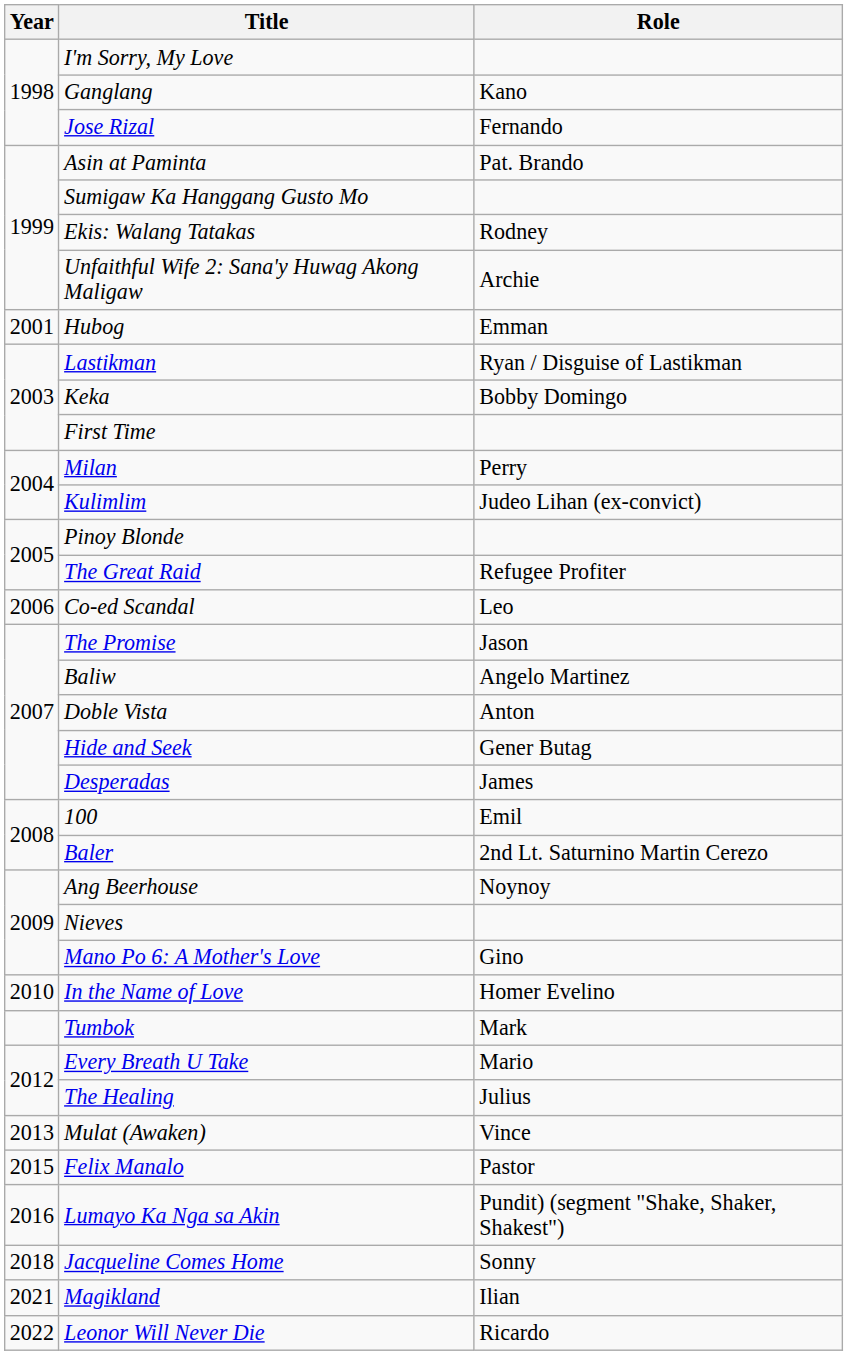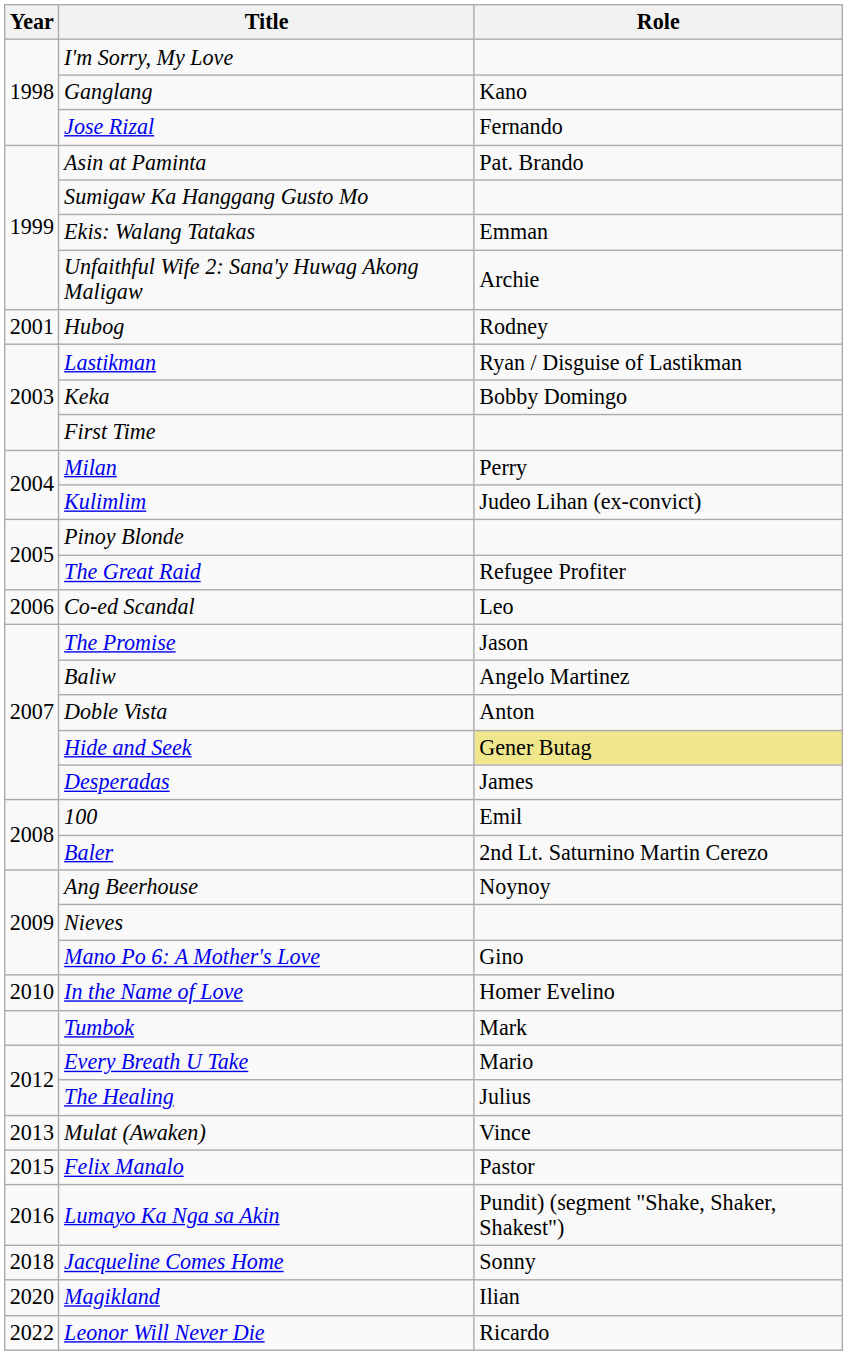 <table class="wikitable sortable">
 <tr>
 <th>Year</th>
 <th>Title</th>
 <th>Role</th>
 </tr>
 <tr>
 <td rowspan="3">1998</td>
 <td><em>I'm Sorry, My Love</em></td>
 <td></td>
 </tr>
 <tr>
 <td><em>Ganglang</em></td>
 <td>Kano</td>
 </tr>
 <tr>
 <td><em><a href='#'>Jose Rizal</a></em></td>
 <td>Fernando</td>
 </tr>
 <tr>
 <td rowspan="4">1999</td>
 <td><em>Asin at Paminta</em></td>
 <td>Pat. Brando</td>
 </tr>
 <tr>
 <td><em>Sumigaw Ka Hanggang Gusto Mo</em></td>
 <td></td>
 </tr>
 <tr>
 <td><em>Ekis: Walang Tatakas</em></td>
-<td>Rodney</td>
+<td>Emman</td>
 </tr>
 <tr>
 <td><em>Unfaithful Wife 2: Sana'y Huwag Akong Maligaw</em></td>
 <td>Archie</td>
 </tr>
 <tr>
 <td>2001</td>
 <td><em>Hubog</em></td>
-<td>Emman</td>
+<td>Rodney</td>
 </tr>
 <tr>
 <td rowspan="3">2003</td>
 <td><em><a href='#'>Lastikman</a></em></td>
 <td>Ryan / Disguise of Lastikman</td>
 </tr>
 <tr>
 <td><em>Keka</em></td>
 <td>Bobby Domingo</td>
 </tr>
 <tr>
 <td><em>First Time</em></td>
 <td></td>
 </tr>
 <tr>
 <td rowspan="2">2004</td>
 <td><em><a href='#'>Milan</a></em></td>
 <td>Perry</td>
 </tr>
 <tr>
 <td><em><a href='#'>Kulimlim</a></em></td>
 <td>Judeo Lihan (ex-convict)</td>
 </tr>
 <tr>
 <td rowspan="2">2005</td>
 <td><em>Pinoy Blonde</em></td>
 <td></td>
 </tr>
 <tr>
 <td><em><a href='#'>The Great Raid</a></em></td>
 <td>Refugee Profiter</td>
 </tr>
 <tr>
 <td>2006</td>
 <td><em>Co-ed Scandal</em></td>
 <td>Leo</td>
 </tr>
 <tr>
 <td rowspan="5">2007</td>
 <td><em><a href='#'>The Promise</a></em></td>
 <td>Jason</td>
 </tr>
 <tr>
 <td><em>Baliw</em></td>
 <td>Angelo Martinez</td>
 </tr>
 <tr>
 <td><em>Doble Vista</em></td>
 <td>Anton</td>
 </tr>
 <tr>
 <td><em><a href='#'>Hide and Seek</a></em></td>
-<td>Gener Butag</td>
+<td style="background: khaki;">Gener Butag</td>
 </tr>
 <tr>
 <td><em><a href='#'>Desperadas</a></em></td>
 <td>James</td>
 </tr>
 <tr>
 <td rowspan="2">2008</td>
 <td><em>100</em></td>
 <td>Emil</td>
 </tr>
 <tr>
 <td><em><a href='#'>Baler</a></em></td>
 <td>2nd Lt. Saturnino Martin Cerezo</td>
 </tr>
 <tr>
 <td rowspan="3">2009</td>
 <td><em>Ang Beerhouse</em></td>
 <td>Noynoy</td>
 </tr>
 <tr>
 <td><em>Nieves</em></td>
 <td></td>
 </tr>
 <tr>
 <td><em><a href='#'>Mano Po 6: A Mother's Love</a></em></td>
 <td>Gino</td>
 </tr>
 <tr>
 <td>2010</td>
 <td><em><a href='#'>In the Name of Love</a></em></td>
 <td>Homer Evelino</td>
 </tr>
 <tr>
 <td></td>
 <td><em><a href='#'>Tumbok</a></em></td>
 <td>Mark</td>
 </tr>
 <tr>
 <td rowspan="2">2012</td>
 <td><em><a href='#'>Every Breath U Take</a></em></td>
 <td>Mario</td>
 </tr>
 <tr>
 <td><em><a href='#'>The Healing</a></em></td>
 <td>Julius</td>
 </tr>
 <tr>
 <td>2013</td>
 <td><em>Mulat (Awaken)</em></td>
 <td>Vince</td>
 </tr>
 <tr>
 <td>2015</td>
 <td><em><a href='#'>Felix Manalo</a></em></td>
 <td>Pastor</td>
 </tr>
 <tr>
 <td>2016</td>
 <td><em><a href='#'>Lumayo Ka Nga sa Akin</a></em></td>
 <td>Pundit) (segment "Shake, Shaker, Shakest")</td>
 </tr>
 <tr>
 <td>2018</td>
 <td><em><a href='#'>Jacqueline Comes Home</a></em></td>
 <td>Sonny</td>
 </tr>
 <tr>
-<td>2021</td>
+<td>2020</td>
 <td><em><a href='#'>Magikland</a></em></td>
 <td>Ilian</td>
 </tr>
 <tr>
 <td>2022</td>
 <td><em><a href='#'>Leonor Will Never Die</a></em></td>
 <td>Ricardo</td>
 </tr>
 </table>
